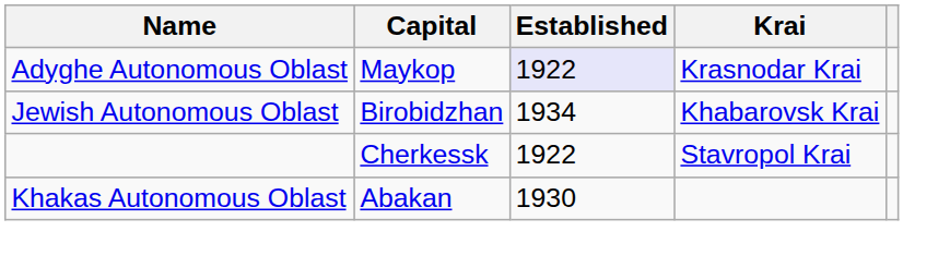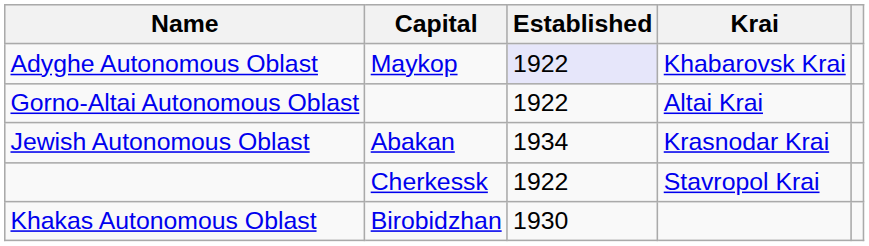 <table class="wikitable sortable">
 <tr>
 <th>Name</th>
 <th>Capital</th>
 <th>Established</th>
 <th>Krai</th>
 <th> </th>
 </tr>
 <tr>
 <td><a href='#'>Adyghe Autonomous Oblast</a></td>
 <td><a href='#'>Maykop</a></td>
 <td style="background: lavender;">1922</td>
-<td><a href='#'>Krasnodar Krai</a></td>
+<td><a href='#'>Khabarovsk Krai</a></td>
+<td></td>
+</tr>
+<tr>
+<td><a href='#'>Gorno-Altai Autonomous Oblast</a></td>
+<td></td>
+<td>1922</td>
+<td><a href='#'>Altai Krai</a></td>
 <td></td>
 </tr>
 <tr>
 <td><a href='#'>Jewish Autonomous Oblast</a></td>
-<td><a href='#'>Birobidzhan</a></td>
+<td><a href='#'>Abakan</a></td>
 <td>1934</td>
-<td><a href='#'>Khabarovsk Krai</a></td>
+<td><a href='#'>Krasnodar Krai</a></td>
 <td></td>
 </tr>
 <tr>
 <td></td>
 <td><a href='#'>Cherkessk</a></td>
 <td>1922</td>
 <td><a href='#'>Stavropol Krai</a></td>
 <td></td>
 </tr>
 <tr>
 <td><a href='#'>Khakas Autonomous Oblast</a></td>
-<td><a href='#'>Abakan</a></td>
+<td><a href='#'>Birobidzhan</a></td>
 <td>1930</td>
 <td></td>
 <td></td>
 </tr>
 </table>
